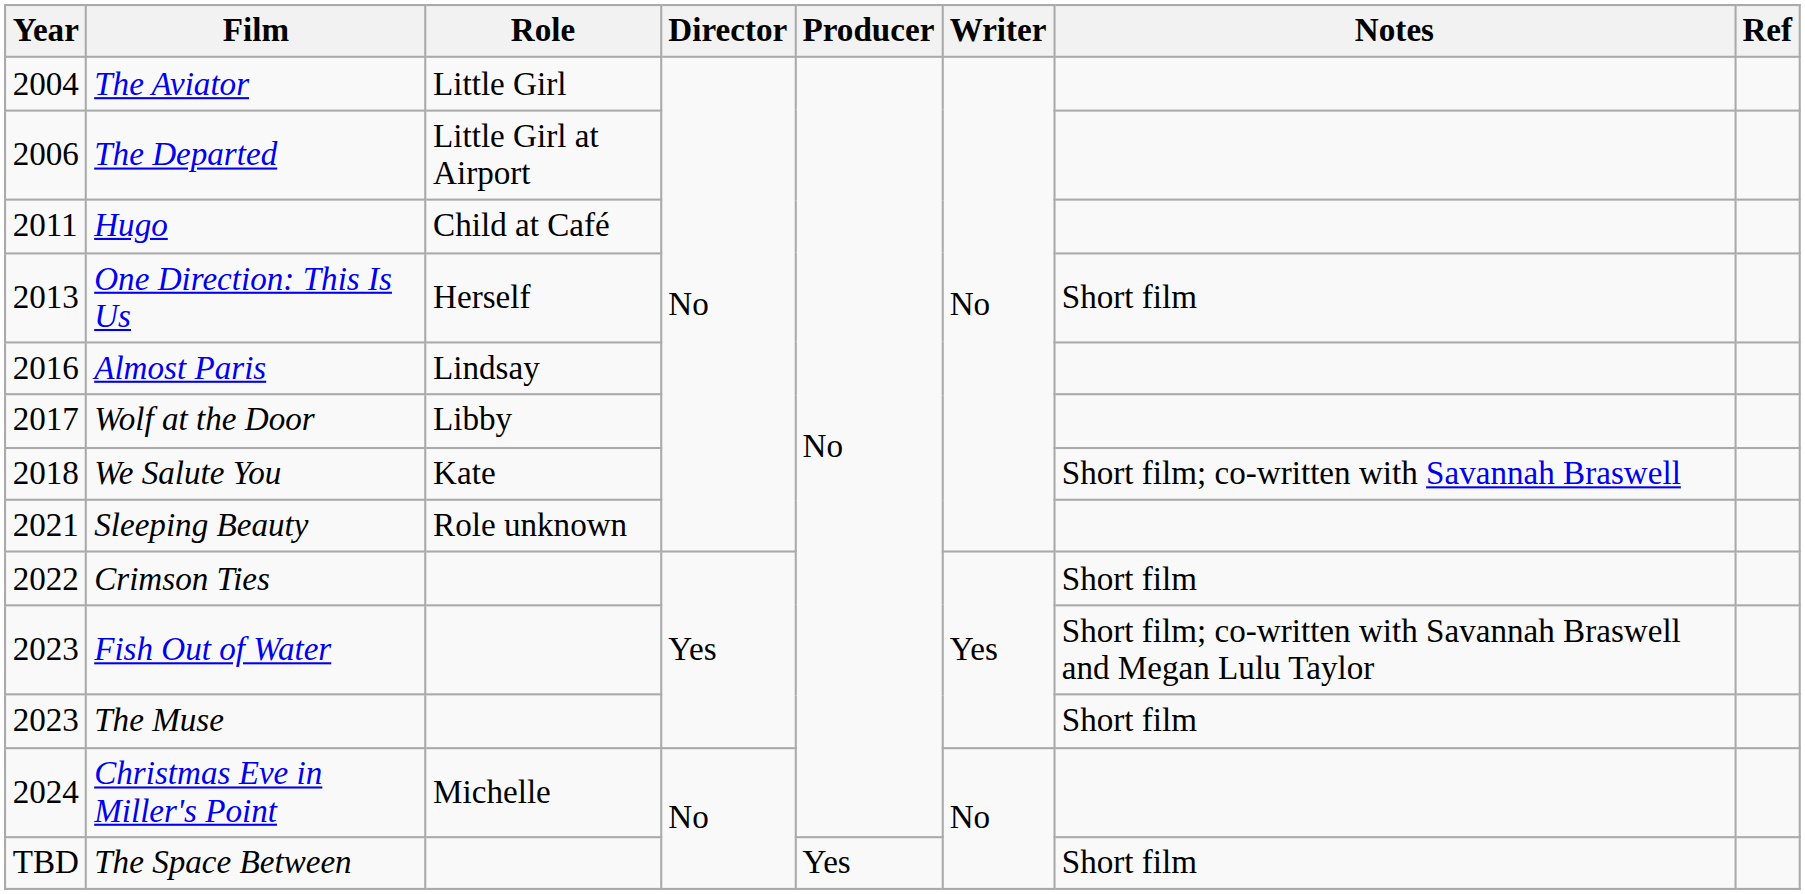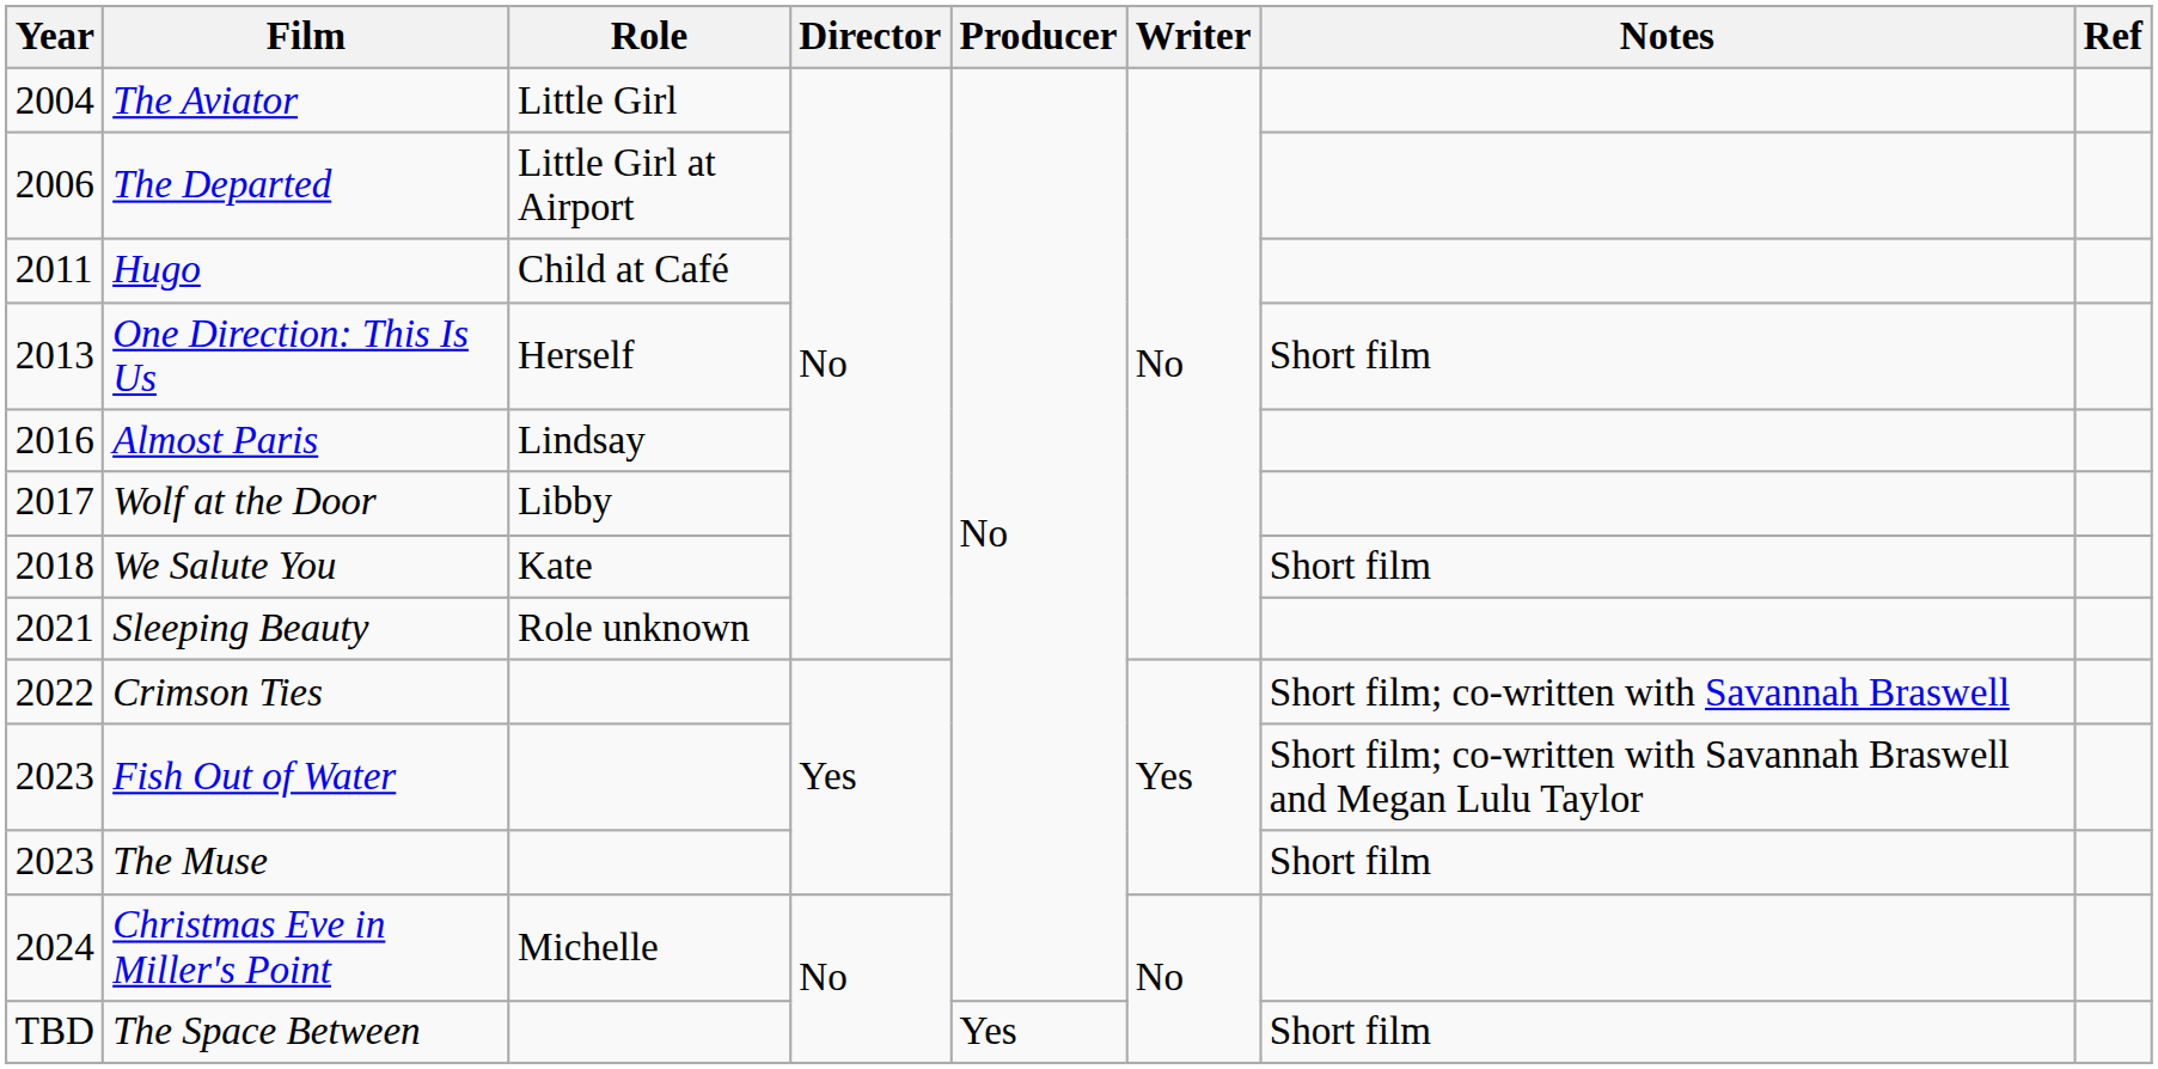 <table class="wikitable">
 <tr>
 <th>Year</th>
 <th>Film</th>
 <th>Role</th>
 <th>Director</th>
 <th>Producer</th>
 <th>Writer</th>
 <th>Notes</th>
 <th>Ref</th>
 </tr>
 <tr>
 <td>2004</td>
 <td><em><a href='#'>The Aviator</a></em></td>
 <td>Little Girl</td>
 <td rowspan="8">No</td>
 <td rowspan="12">No</td>
 <td rowspan="8">No</td>
 <td></td>
 <td></td>
 </tr>
 <tr>
 <td>2006</td>
 <td><em><a href='#'>The Departed</a></em></td>
 <td>Little Girl at Airport</td>
 <td></td>
 <td></td>
 </tr>
 <tr>
 <td>2011</td>
 <td><em><a href='#'>Hugo</a></em></td>
 <td>Child at Café</td>
 <td></td>
 <td></td>
 </tr>
 <tr>
 <td>2013</td>
 <td><em><a href='#'>One Direction: This Is Us</a></em></td>
 <td>Herself</td>
 <td>Short film</td>
 <td></td>
 </tr>
 <tr>
 <td>2016</td>
 <td><em><a href='#'>Almost Paris</a></em></td>
 <td>Lindsay</td>
 <td></td>
 <td></td>
 </tr>
 <tr>
 <td>2017</td>
 <td><em>Wolf at the Door</em></td>
 <td>Libby</td>
 <td></td>
 <td></td>
 </tr>
 <tr>
 <td>2018</td>
 <td><em>We Salute You</em></td>
 <td>Kate</td>
-<td>Short film; co-written with <a href='#'>Savannah Braswell</a></td>
+<td>Short film</td>
 <td></td>
 </tr>
 <tr>
 <td>2021</td>
 <td><em>Sleeping Beauty</em></td>
 <td>Role unknown</td>
 <td></td>
 <td></td>
 </tr>
 <tr>
 <td>2022</td>
 <td><em>Crimson Ties</em></td>
 <td></td>
 <td rowspan="3">Yes</td>
 <td rowspan="3">Yes</td>
-<td>Short film</td>
+<td>Short film; co-written with <a href='#'>Savannah Braswell</a></td>
 <td></td>
 </tr>
 <tr>
 <td>2023</td>
 <td><a href='#'><em>Fish Out of Water</em></a></td>
 <td></td>
 <td>Short film; co-written with Savannah Braswell and Megan Lulu Taylor</td>
 <td></td>
 </tr>
 <tr>
 <td>2023</td>
 <td><em>The Muse</em></td>
 <td></td>
 <td>Short film</td>
 <td></td>
 </tr>
 <tr>
 <td>2024</td>
 <td><em><a href='#'>Christmas Eve in Miller's Point</a></em></td>
 <td>Michelle</td>
 <td rowspan="2">No</td>
 <td rowspan="2">No</td>
 <td></td>
 <td></td>
 </tr>
 <tr>
 <td>TBD</td>
 <td><em>The Space Between</em></td>
 <td></td>
 <td>Yes</td>
 <td>Short film</td>
 <td></td>
 </tr>
 </table>
